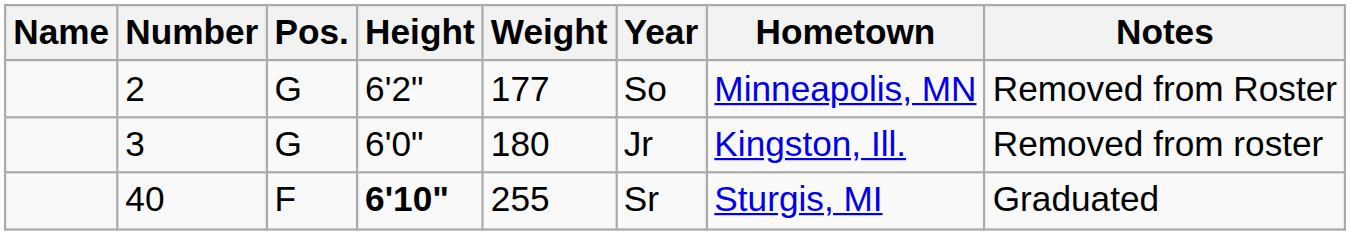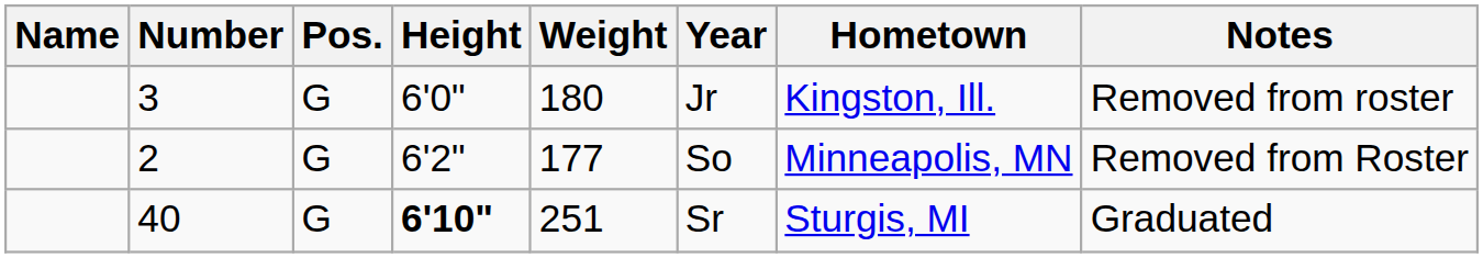 <table class="wikitable sortable" border="1">
 <tr>
 <th>Name</th>
 <th>Number</th>
 <th>Pos.</th>
 <th>Height</th>
 <th>Weight</th>
 <th>Year</th>
 <th>Hometown</th>
 <th class="unsortable">Notes</th>
 </tr>
 <tr>
 <td></td>
+<td>3</td>
+<td>G</td>
+<td>6'0"</td>
+<td>180</td>
+<td>Jr</td>
+<td><a href='#'>Kingston, Ill.</a></td>
+<td>Removed from roster</td>
+</tr>
+<tr>
+<td></td>
 <td>2</td>
 <td>G</td>
 <td>6'2"</td>
 <td>177</td>
 <td>So</td>
 <td><a href='#'>Minneapolis, MN</a></td>
 <td>Removed from Roster</td>
 </tr>
 <tr>
 <td></td>
-<td>3</td>
+<td>40</td>
 <td>G</td>
-<td>6'0"</td>
-<td>180</td>
-<td>Jr</td>
-<td><a href='#'>Kingston, Ill.</a></td>
-<td>Removed from roster</td>
-</tr>
-<tr>
-<td></td>
-<td>40</td>
-<td>F</td>
 <td><strong>6'10"</strong></td>
-<td>255</td>
+<td>251</td>
 <td>Sr</td>
 <td><a href='#'>Sturgis, MI</a></td>
 <td>Graduated</td>
 </tr>
 </table>
